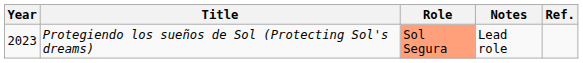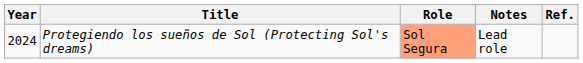 <table class="wikitable">
 <tr>
 <th>Year</th>
 <th>Title</th>
 <th>Role</th>
 <th>Notes</th>
 <th>Ref.</th>
 </tr>
 <tr>
-<td>2023</td>
+<td>2024</td>
 <td><em>Protegiendo los sueños de Sol (Protecting Sol's dreams)</em></td>
 <td style="background: lightsalmon;">Sol Segura</td>
 <td>Lead role</td>
 <td></td>
 </tr>
 </table>
